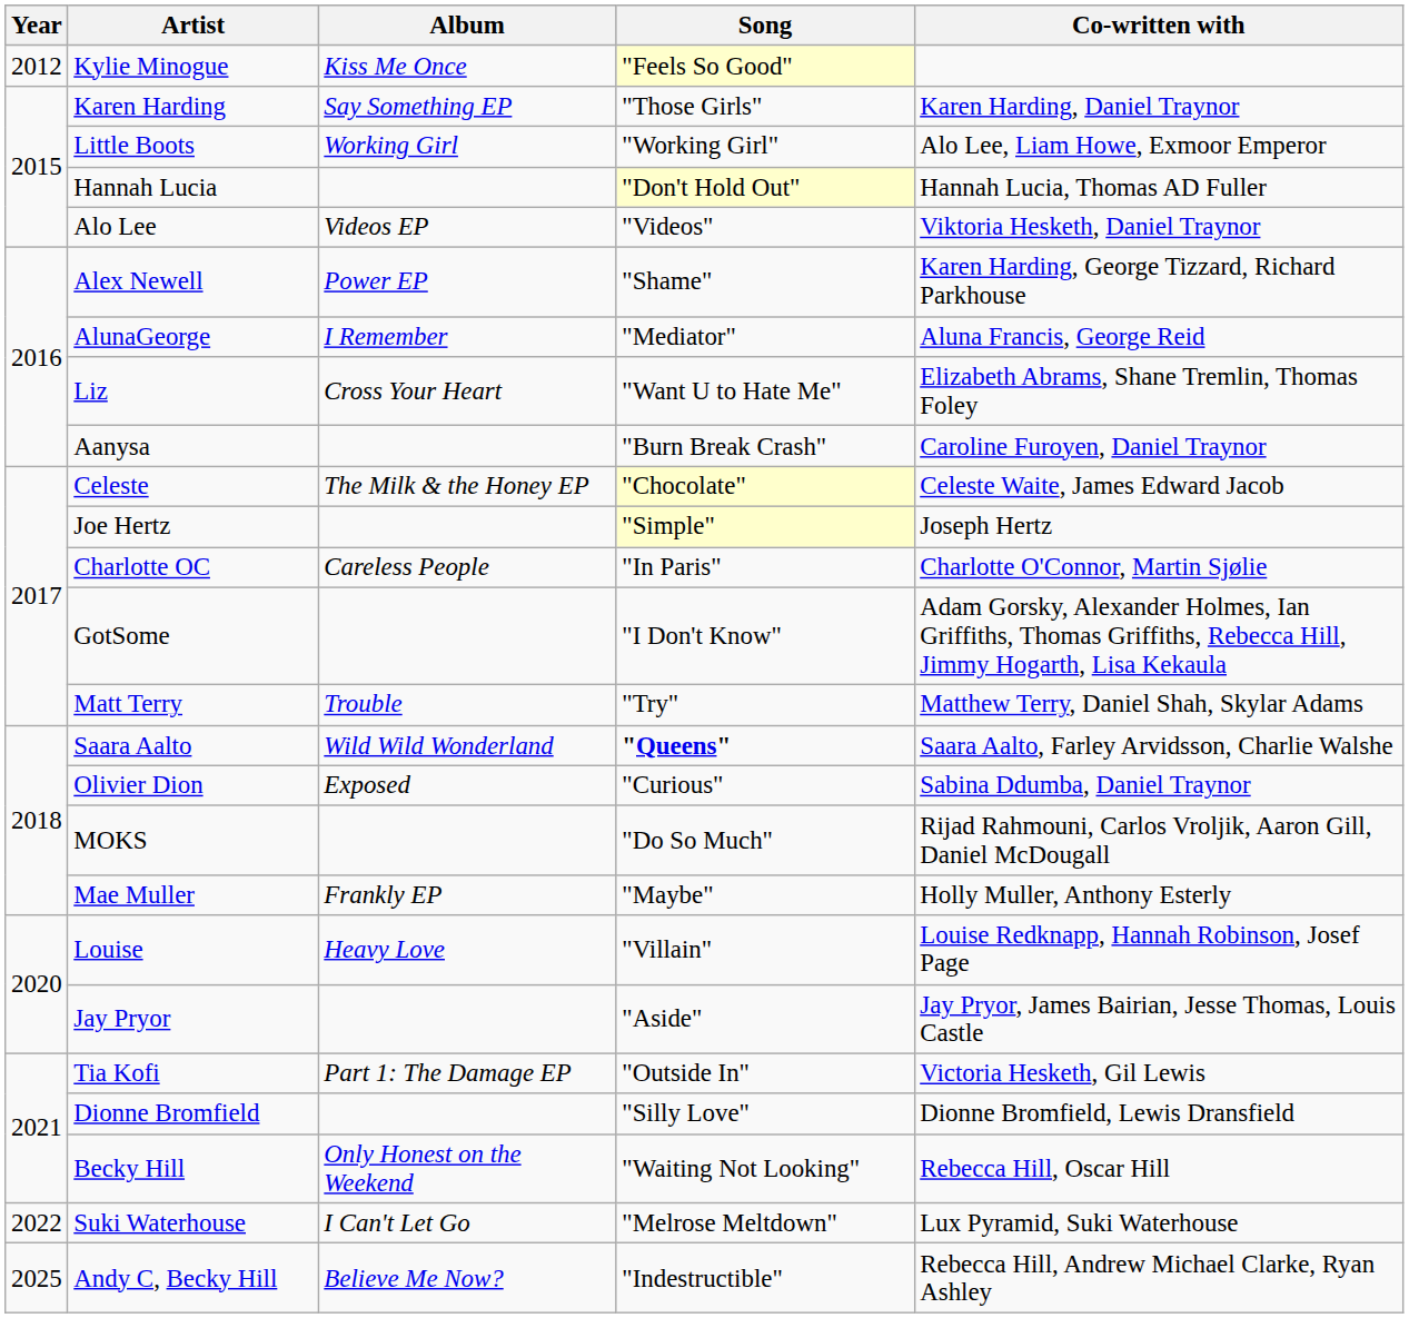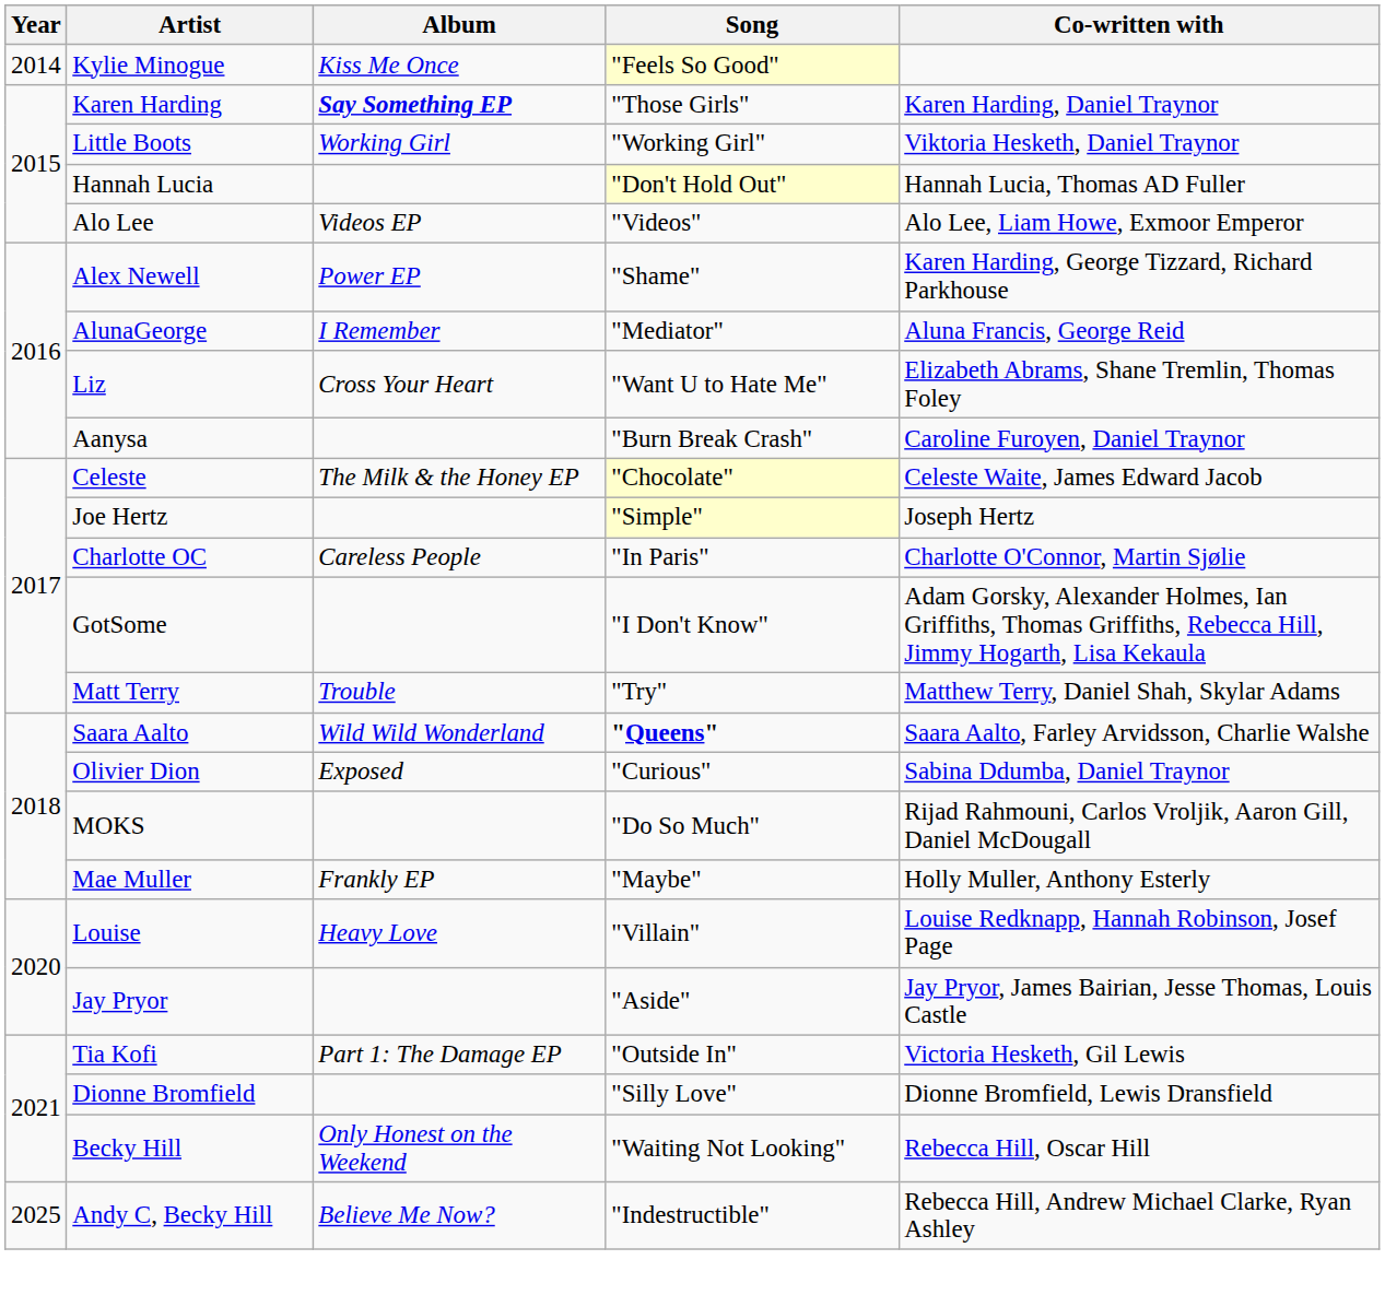 <table class="wikitable">
 <tr style="background:#ccc; text-align:center;">
 <th scope="col" align="center" style="width: 10px;"><strong>Year</strong></th>
 <th scope="col" style="width: 150px;"><strong>Artist</strong></th>
 <th scope="col" style="width: 180px;"><strong>Album</strong></th>
 <th scope="col" style="width: 180px;"><strong>Song</strong></th>
 <th scope="col" style="width: 300px;"><strong>Co-written with</strong></th>
 </tr>
 <tr>
-<td>2012</td>
+<td>2014</td>
 <td><a href='#'>Kylie Minogue</a></td>
 <td><em><a href='#'>Kiss Me Once</a></em></td>
 <td style="background:#FFFFCC">"Feels So Good"</td>
 <td></td>
 </tr>
 <tr>
 <td rowspan="4">2015</td>
 <td><a href='#'>Karen Harding</a></td>
-<td><em><a href='#'>Say Something EP</a></em></td>
+<td><strong><em><a href='#'>Say Something EP</a></em></strong></td>
 <td>"Those Girls"</td>
 <td><a href='#'>Karen Harding</a>, <a href='#'>Daniel Traynor</a></td>
 </tr>
 <tr>
 <td><a href='#'>Little Boots</a></td>
 <td><em><a href='#'>Working Girl</a></em></td>
 <td>"Working Girl"</td>
-<td>Alo Lee, <a href='#'>Liam Howe</a>, Exmoor Emperor</td>
+<td><a href='#'>Viktoria Hesketh</a>, <a href='#'>Daniel Traynor</a></td>
 </tr>
 <tr>
 <td>Hannah Lucia</td>
 <td></td>
 <td style="background:#FFFFCC">"Don't Hold Out"</td>
 <td>Hannah Lucia, Thomas AD Fuller</td>
 </tr>
 <tr>
 <td>Alo Lee</td>
 <td><em>Videos EP</em></td>
 <td>"Videos"</td>
-<td><a href='#'>Viktoria Hesketh</a>, <a href='#'>Daniel Traynor</a></td>
+<td>Alo Lee, <a href='#'>Liam Howe</a>, Exmoor Emperor</td>
 </tr>
 <tr>
 <td rowspan="4">2016</td>
 <td><a href='#'>Alex Newell</a></td>
 <td><em><a href='#'>Power EP</a></em></td>
 <td>"Shame"</td>
 <td><a href='#'>Karen Harding</a>, George Tizzard, Richard Parkhouse</td>
 </tr>
 <tr>
 <td><a href='#'>AlunaGeorge</a></td>
 <td><em><a href='#'>I Remember</a></em></td>
 <td>"Mediator"</td>
 <td><a href='#'>Aluna Francis</a>, <a href='#'>George Reid</a></td>
 </tr>
 <tr>
 <td><a href='#'>Liz</a></td>
 <td><em>Cross Your Heart</em></td>
 <td>"Want U to Hate Me"</td>
 <td><a href='#'>Elizabeth Abrams</a>, Shane Tremlin, Thomas Foley</td>
 </tr>
 <tr>
 <td>Aanysa</td>
 <td></td>
 <td>"Burn Break Crash"<br></td>
 <td><a href='#'>Caroline Furoyen</a>, <a href='#'>Daniel Traynor</a></td>
 </tr>
 <tr>
 <td rowspan="5">2017</td>
 <td><a href='#'>Celeste</a></td>
 <td><em>The Milk & the Honey EP</em></td>
 <td style="background:#FFFFCC">"Chocolate"</td>
 <td><a href='#'>Celeste Waite</a>, James Edward Jacob</td>
 </tr>
 <tr>
 <td>Joe Hertz</td>
 <td></td>
 <td style="background:#FFFFCC">"Simple"<br></td>
 <td>Joseph Hertz</td>
 </tr>
 <tr>
 <td><a href='#'>Charlotte OC</a></td>
 <td><em>Careless People</em></td>
 <td>"In Paris"</td>
 <td><a href='#'>Charlotte O'Connor</a>, <a href='#'>Martin Sjølie</a></td>
 </tr>
 <tr>
 <td>GotSome</td>
 <td></td>
 <td>"I Don't Know"<br></td>
 <td>Adam Gorsky, Alexander Holmes, Ian Griffiths, Thomas Griffiths, <a href='#'>Rebecca Hill</a>, <a href='#'>Jimmy Hogarth</a>, <a href='#'>Lisa Kekaula</a></td>
 </tr>
 <tr>
 <td><a href='#'>Matt Terry</a></td>
 <td><em><a href='#'>Trouble</a></em></td>
 <td>"Try"</td>
 <td><a href='#'>Matthew Terry</a>, Daniel Shah, Skylar Adams</td>
 </tr>
 <tr>
 <td rowspan="4">2018</td>
 <td><a href='#'>Saara Aalto</a></td>
 <td><em><a href='#'>Wild Wild Wonderland</a></em></td>
 <td><strong>"<a href='#'>Queens</a>"</strong></td>
 <td><a href='#'>Saara Aalto</a>, Farley Arvidsson, Charlie Walshe</td>
 </tr>
 <tr>
 <td><a href='#'>Olivier Dion</a></td>
 <td><em>Exposed</em></td>
 <td>"Curious"</td>
 <td><a href='#'>Sabina Ddumba</a>, <a href='#'>Daniel Traynor</a></td>
 </tr>
 <tr>
 <td>MOKS</td>
 <td></td>
 <td>"Do So Much"<br></td>
 <td>Rijad Rahmouni, Carlos Vroljik, Aaron Gill, Daniel McDougall</td>
 </tr>
 <tr>
 <td><a href='#'>Mae Muller</a></td>
 <td><em>Frankly EP</em></td>
 <td>"Maybe"</td>
 <td>Holly Muller, Anthony Esterly</td>
 </tr>
 <tr>
 <td rowspan="2">2020</td>
 <td><a href='#'>Louise</a></td>
 <td><em><a href='#'>Heavy Love</a></em></td>
 <td>"Villain"</td>
 <td><a href='#'>Louise Redknapp</a>, <a href='#'>Hannah Robinson</a>, Josef Page</td>
 </tr>
 <tr>
 <td><a href='#'>Jay Pryor</a></td>
 <td></td>
 <td>"Aside"</td>
 <td><a href='#'>Jay Pryor</a>, James Bairian, Jesse Thomas, Louis Castle</td>
 </tr>
 <tr>
 <td rowspan="3">2021</td>
 <td><a href='#'>Tia Kofi</a></td>
 <td><em>Part 1: The Damage EP</em></td>
 <td>"Outside In"</td>
 <td><a href='#'>Victoria Hesketh</a>, Gil Lewis</td>
 </tr>
 <tr>
 <td><a href='#'>Dionne Bromfield</a></td>
 <td></td>
 <td>"Silly Love"</td>
 <td>Dionne Bromfield, Lewis Dransfield</td>
 </tr>
 <tr>
 <td><a href='#'>Becky Hill</a></td>
 <td><em><a href='#'>Only Honest on the Weekend</a></em></td>
 <td>"Waiting Not Looking"</td>
 <td><a href='#'>Rebecca Hill</a>, Oscar Hill</td>
 </tr>
 <tr>
-<td rowspan="1">2022</td>
-<td><a href='#'>Suki Waterhouse</a></td>
-<td><em>I Can't Let Go</em></td>
-<td>"Melrose Meltdown"</td>
-<td>Lux Pyramid, Suki Waterhouse</td>
-</tr>
-<tr>
 <td rowspan="1">2025</td>
 <td><a href='#'>Andy C</a>, <a href='#'>Becky Hill</a></td>
 <td><em><a href='#'>Believe Me Now?</a></em></td>
 <td>"Indestructible"</td>
 <td>Rebecca Hill, Andrew Michael Clarke, Ryan Ashley</td>
 </tr>
 </table>
